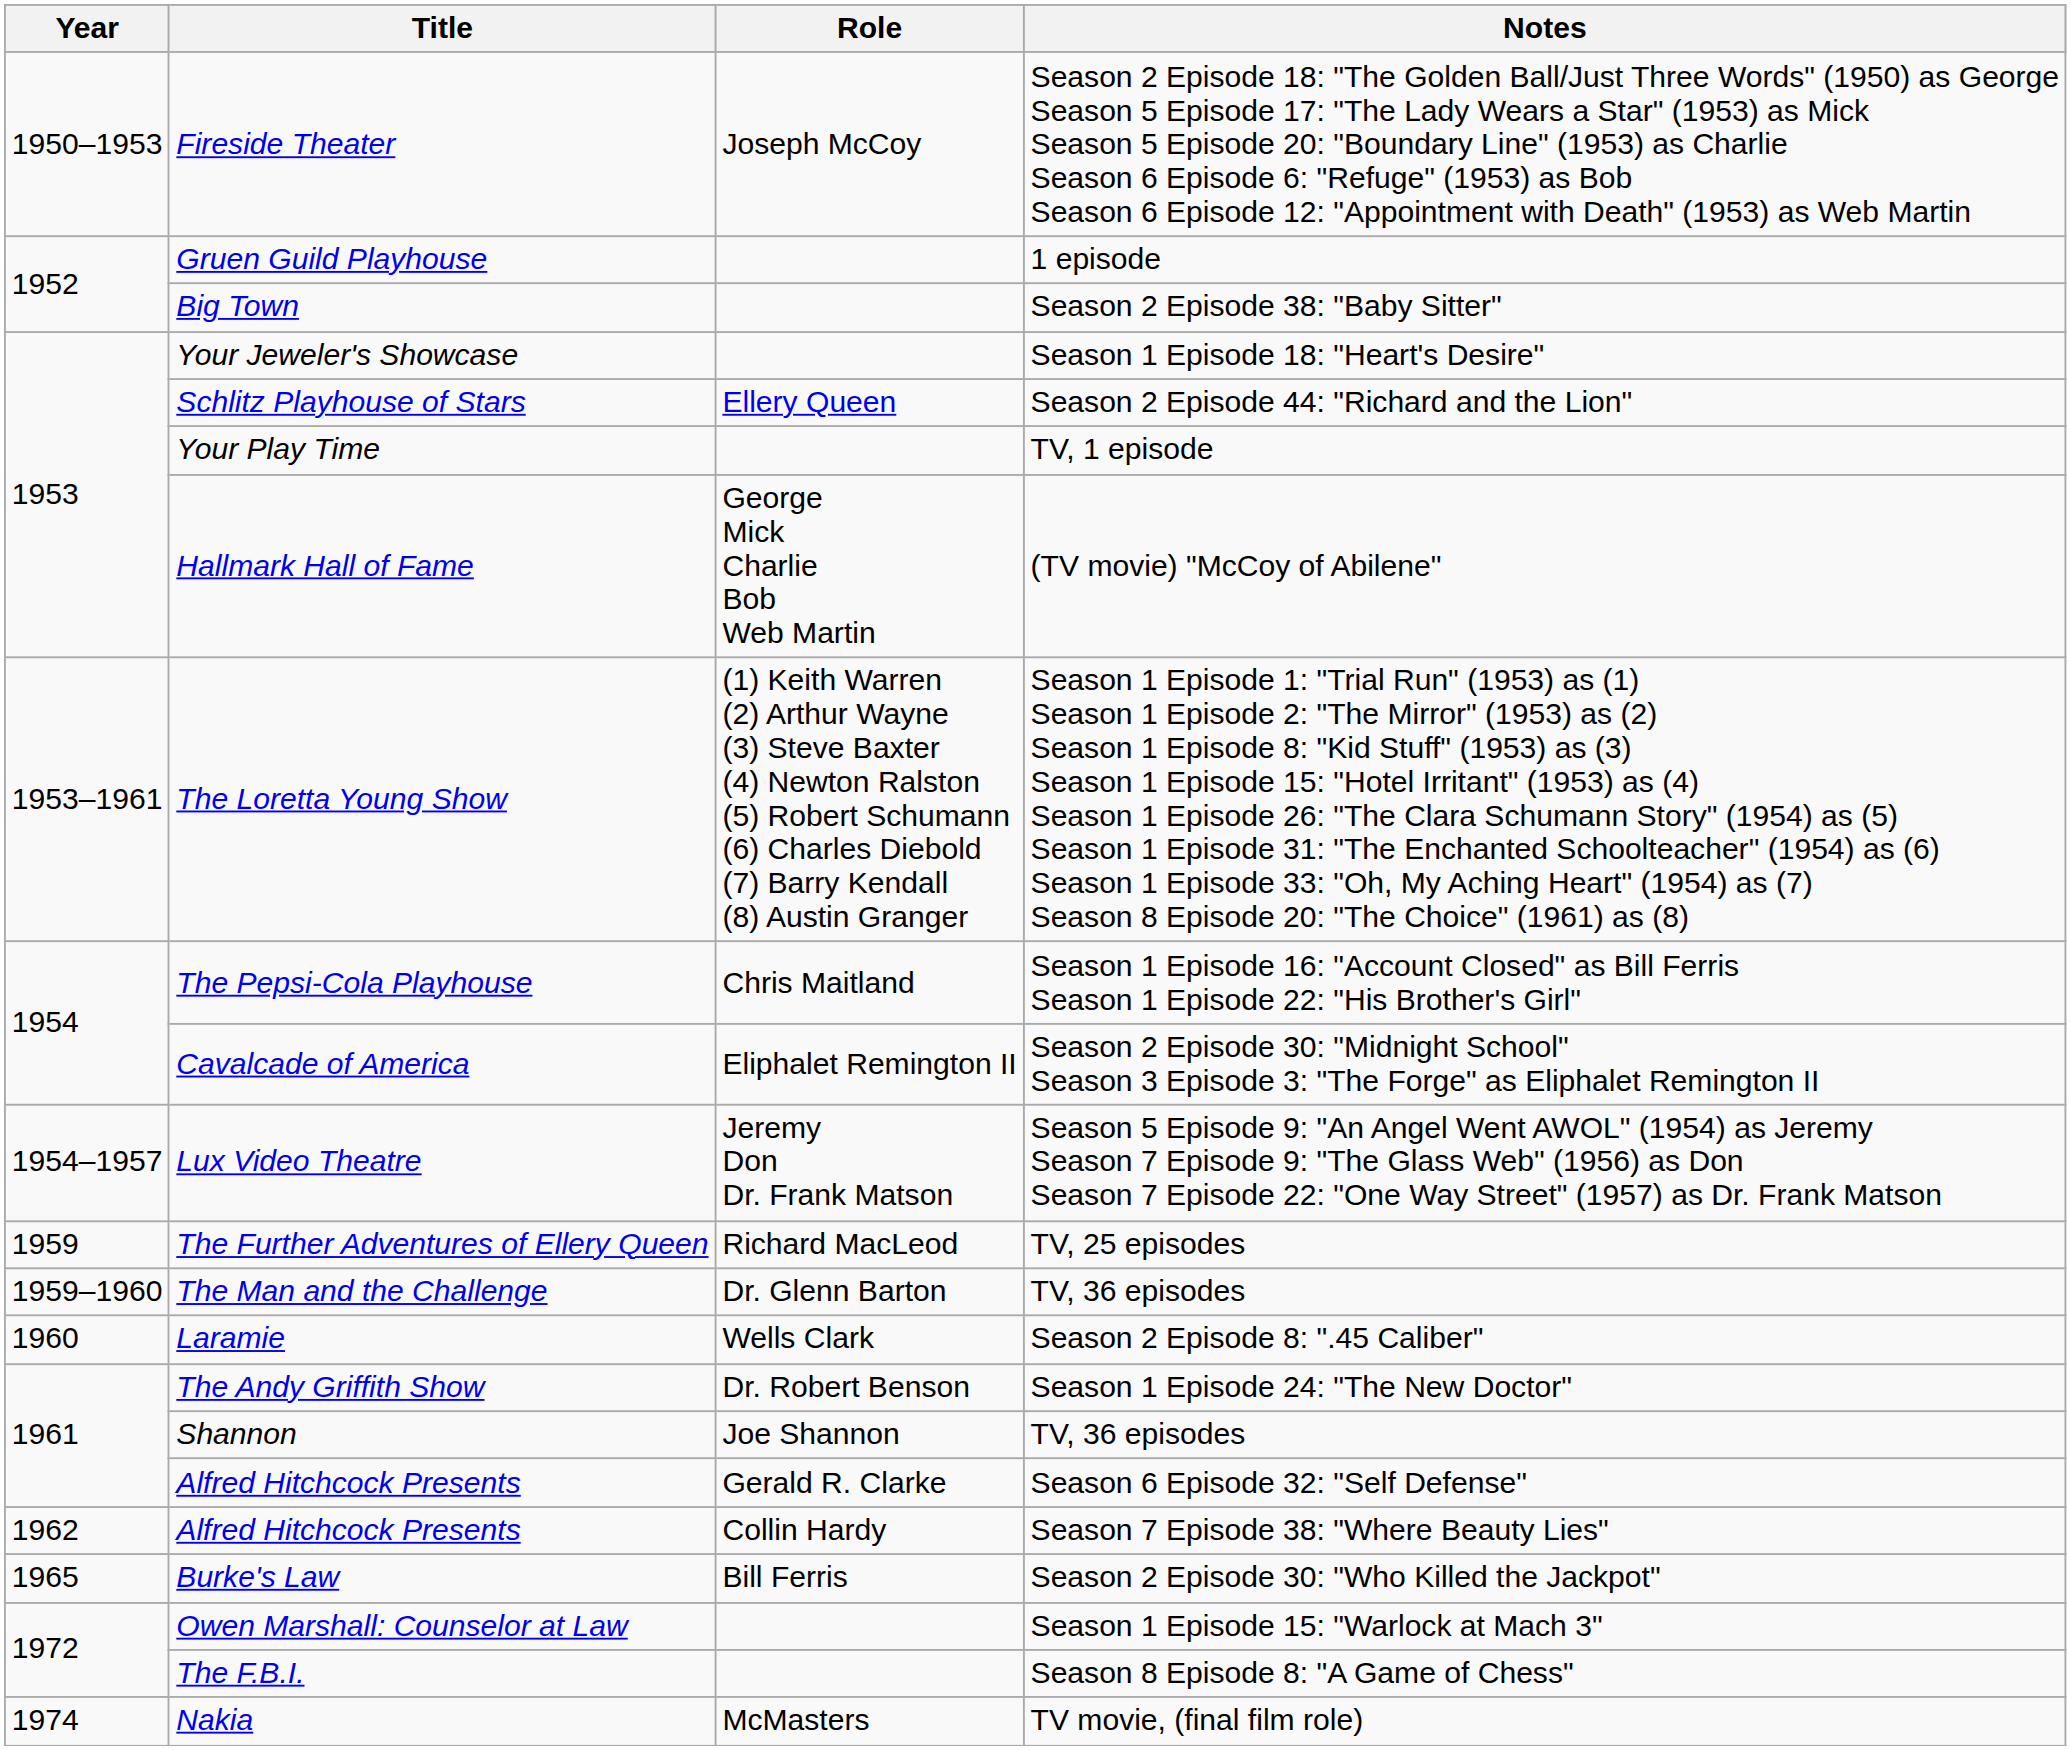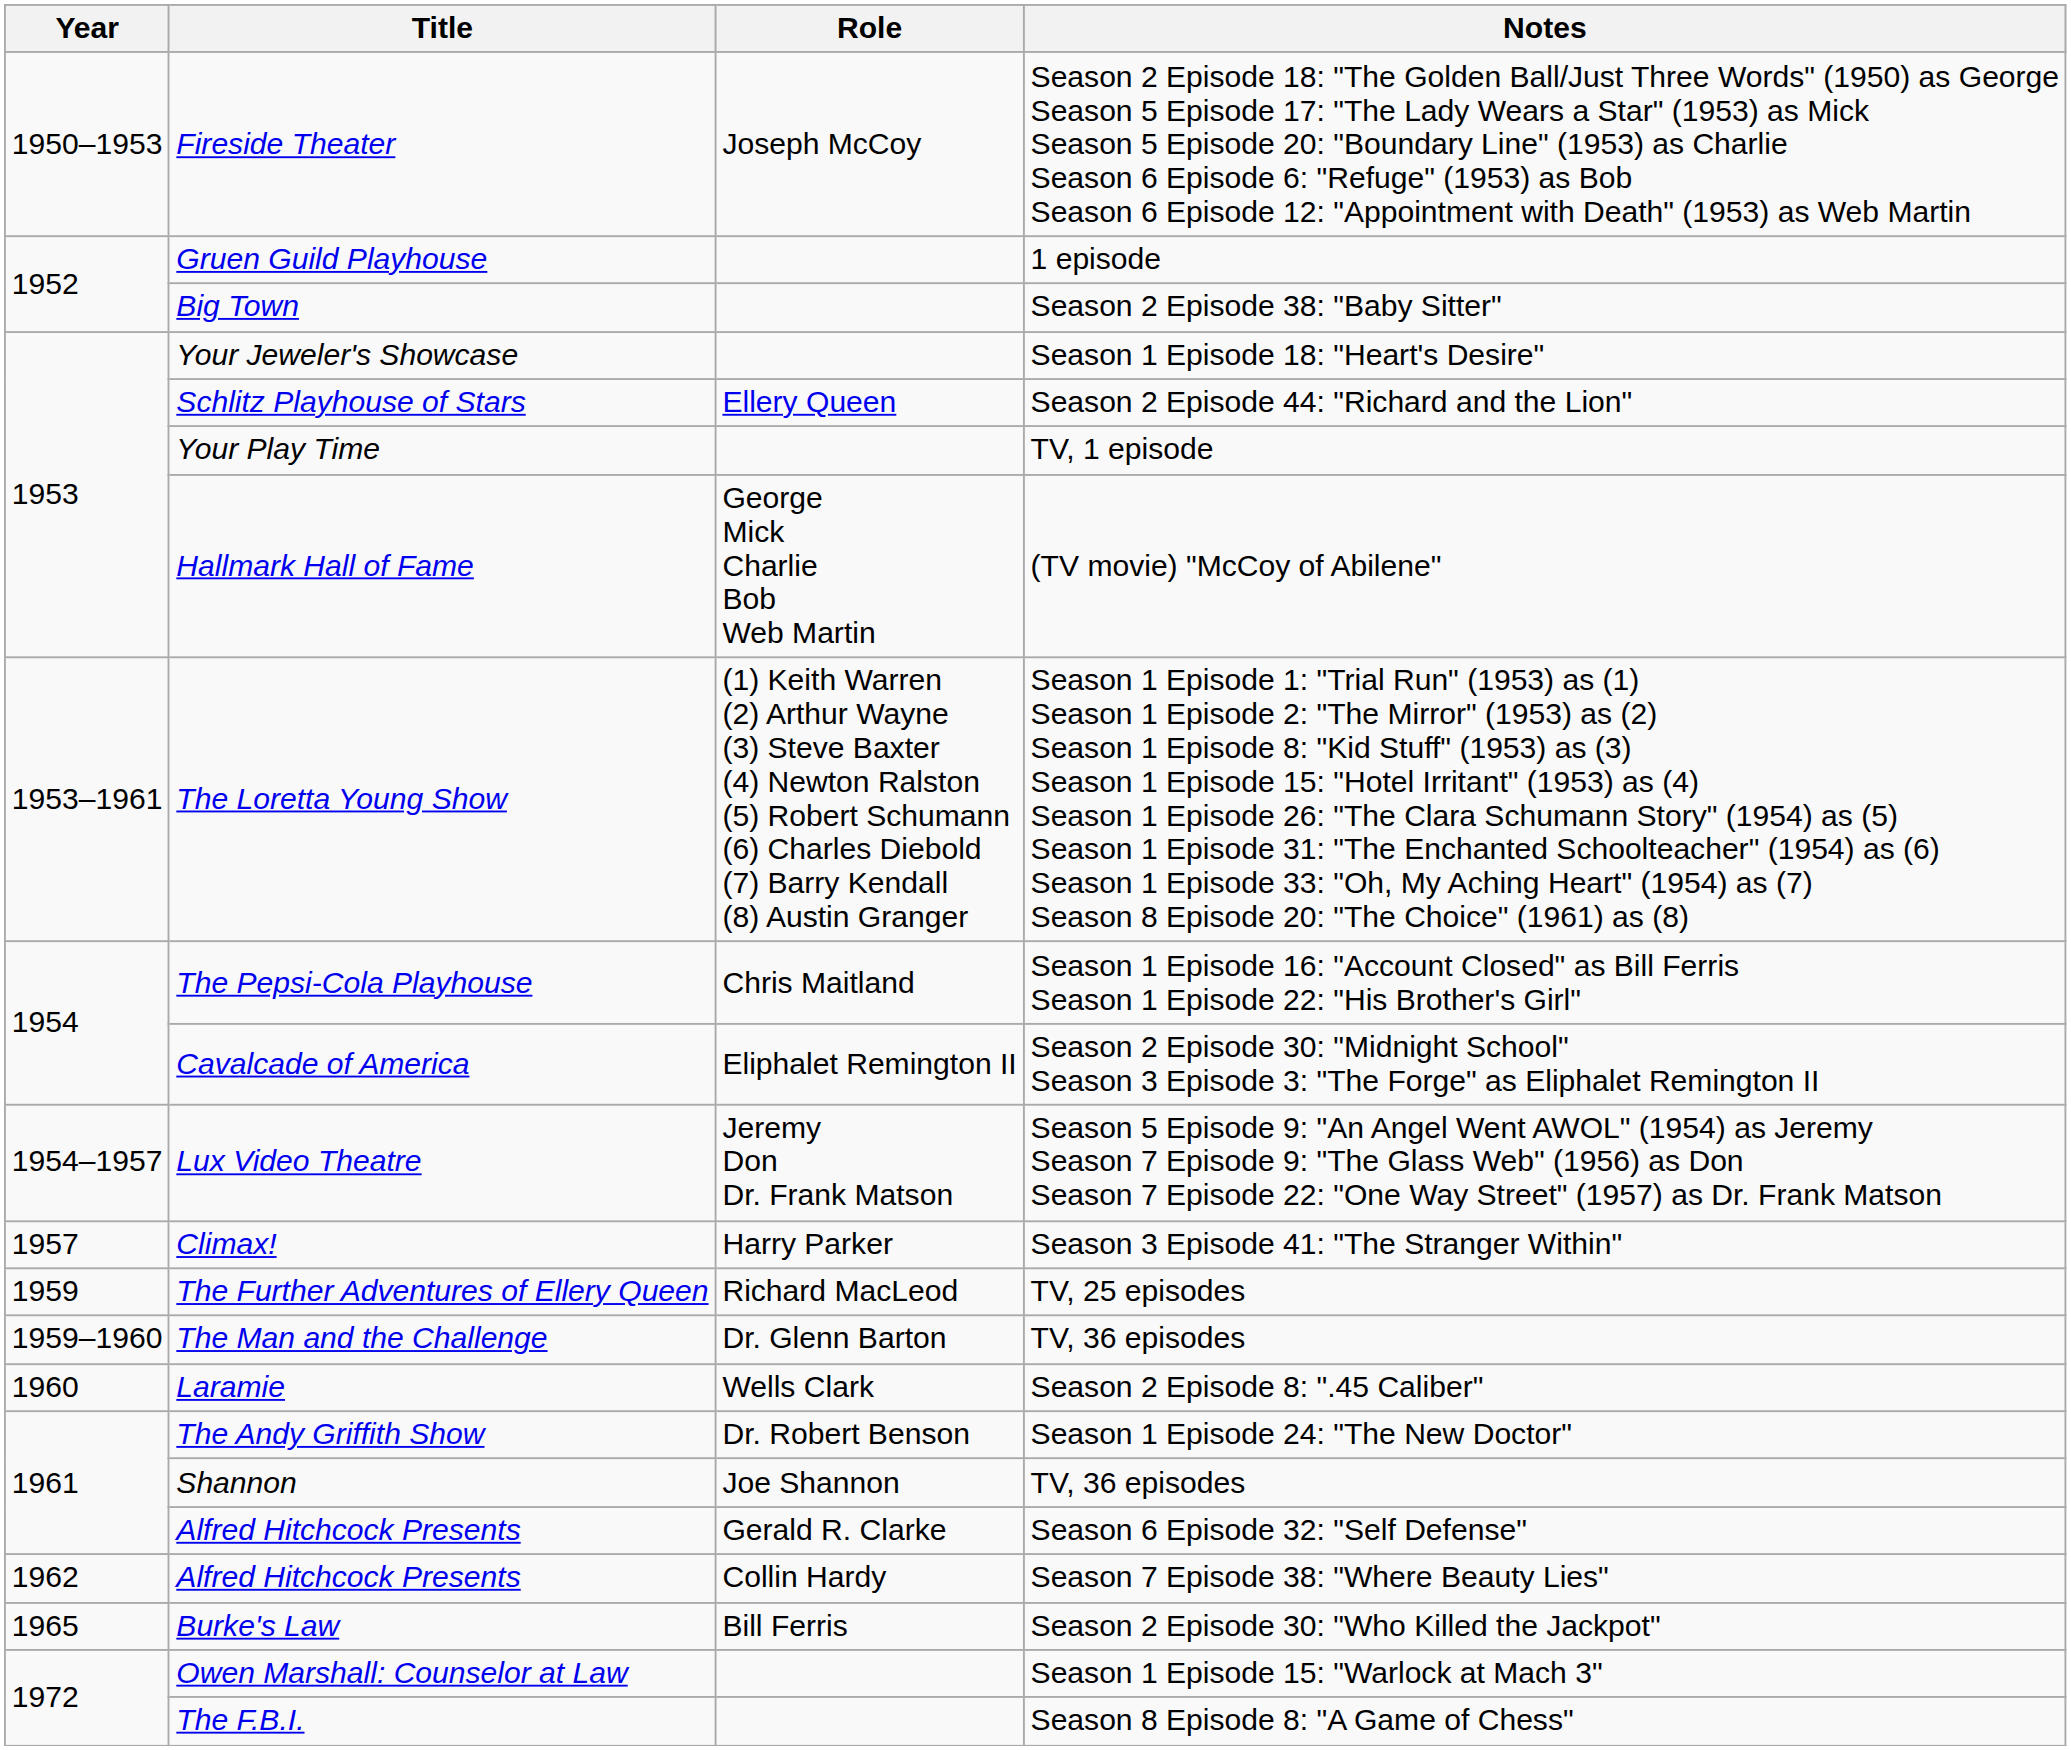 <table class="wikitable">
 <tr style="background:#b0c4de; text-align:center;">
 <th>Year</th>
 <th>Title</th>
 <th>Role</th>
 <th>Notes</th>
 </tr>
 <tr>
 <td>1950–1953</td>
 <td><em><a href='#'>Fireside Theater</a></em></td>
 <td>Joseph McCoy</td>
 <td>Season 2 Episode 18: "The Golden Ball/Just Three Words" (1950) as George<br>Season 5 Episode 17: "The Lady Wears a Star" (1953) as Mick<br>Season 5 Episode 20: "Boundary Line" (1953) as Charlie<br>Season 6 Episode 6: "Refuge" (1953) as Bob<br>Season 6 Episode 12: "Appointment with Death" (1953) as Web Martin</td>
 </tr>
 <tr>
 <td rowspan="2">1952</td>
 <td><em><a href='#'>Gruen Guild Playhouse</a></em></td>
 <td></td>
 <td>1 episode</td>
 </tr>
 <tr>
 <td><em><a href='#'>Big Town</a></em></td>
 <td></td>
 <td>Season 2 Episode 38: "Baby Sitter"</td>
 </tr>
 <tr>
 <td rowspan="4">1953</td>
 <td><em>Your Jeweler's Showcase</em></td>
 <td></td>
 <td>Season 1 Episode 18: "Heart's Desire"</td>
 </tr>
 <tr>
 <td><em><a href='#'>Schlitz Playhouse of Stars</a></em></td>
 <td><a href='#'>Ellery Queen</a></td>
 <td>Season 2 Episode 44: "Richard and the Lion"</td>
 </tr>
 <tr>
 <td><em>Your Play Time</em></td>
 <td></td>
 <td>TV, 1 episode</td>
 </tr>
 <tr>
 <td><em><a href='#'>Hallmark Hall of Fame</a></em></td>
 <td>George <br>Mick <br>Charlie <br>Bob <br> Web Martin</td>
 <td>(TV movie) "McCoy of Abilene"</td>
 </tr>
 <tr>
 <td>1953–1961</td>
 <td><em><a href='#'>The Loretta Young Show</a></em></td>
 <td>(1) Keith Warren <br>(2) Arthur Wayne <br>(3) Steve Baxter <br>(4) Newton Ralston <br>(5) Robert Schumann <br>(6) Charles Diebold <br>(7) Barry Kendall <br>(8) Austin Granger</td>
 <td>Season 1 Episode 1: "Trial Run" (1953) as (1)<br>Season 1 Episode 2: "The Mirror" (1953) as (2)<br>Season 1 Episode 8: "Kid Stuff" (1953) as (3)<br>Season 1 Episode 15: "Hotel Irritant" (1953) as (4)<br>Season 1 Episode 26: "The Clara Schumann Story" (1954) as (5)<br>Season 1 Episode 31: "The Enchanted Schoolteacher" (1954) as (6)<br>Season 1 Episode 33: "Oh, My Aching Heart" (1954) as (7)<br>Season 8 Episode 20: "The Choice" (1961) as (8)</td>
 </tr>
 <tr>
 <td rowspan="2">1954</td>
 <td><em><a href='#'>The Pepsi-Cola Playhouse</a></em></td>
 <td>Chris Maitland</td>
 <td>Season 1 Episode 16: "Account Closed" as Bill Ferris<br>Season 1 Episode 22: "His Brother's Girl"</td>
 </tr>
 <tr>
 <td><em><a href='#'>Cavalcade of America</a></em></td>
 <td>Eliphalet Remington II</td>
 <td>Season 2 Episode 30: "Midnight School"<br>Season 3 Episode 3: "The Forge" as Eliphalet Remington II</td>
 </tr>
 <tr>
 <td>1954–1957</td>
 <td><em><a href='#'>Lux Video Theatre</a></em></td>
 <td>Jeremy <br>Don <br> Dr. Frank Matson</td>
 <td>Season 5 Episode 9: "An Angel Went AWOL" (1954) as Jeremy<br>Season 7 Episode 9: "The Glass Web" (1956) as Don<br>Season 7 Episode 22: "One Way Street" (1957) as Dr. Frank Matson</td>
 </tr>
 <tr>
+<td>1957</td>
+<td><em><a href='#'>Climax!</a></em></td>
+<td>Harry Parker</td>
+<td>Season 3 Episode 41: "The Stranger Within"</td>
+</tr>
+<tr>
 <td>1959</td>
 <td><em><a href='#'>The Further Adventures of Ellery Queen</a></em></td>
 <td>Richard MacLeod</td>
 <td>TV, 25 episodes</td>
 </tr>
 <tr>
 <td>1959–1960</td>
 <td><em><a href='#'>The Man and the Challenge</a></em></td>
 <td>Dr. Glenn Barton</td>
 <td>TV, 36 episodes</td>
 </tr>
 <tr>
 <td>1960</td>
 <td><em><a href='#'>Laramie</a></em></td>
 <td>Wells Clark</td>
 <td>Season 2 Episode 8: ".45 Caliber"</td>
 </tr>
 <tr>
 <td rowspan="3">1961</td>
 <td><em><a href='#'>The Andy Griffith Show</a></em></td>
 <td>Dr. Robert Benson</td>
 <td>Season 1 Episode 24: "The New Doctor"</td>
 </tr>
 <tr>
 <td><em>Shannon</em></td>
 <td>Joe Shannon</td>
 <td>TV, 36 episodes</td>
 </tr>
 <tr>
 <td><em><a href='#'>Alfred Hitchcock Presents</a></em></td>
 <td>Gerald R. Clarke</td>
 <td>Season 6 Episode 32: "Self Defense"</td>
 </tr>
 <tr>
 <td>1962</td>
 <td><em><a href='#'>Alfred Hitchcock Presents</a></em></td>
 <td>Collin Hardy</td>
 <td>Season 7 Episode 38: "Where Beauty Lies"</td>
 </tr>
 <tr>
 <td>1965</td>
 <td><em><a href='#'>Burke's Law</a></em></td>
 <td>Bill Ferris</td>
 <td>Season 2 Episode 30: "Who Killed the Jackpot"</td>
 </tr>
 <tr>
 <td rowspan="2">1972</td>
 <td><em><a href='#'>Owen Marshall: Counselor at Law</a></em></td>
 <td></td>
 <td>Season 1 Episode 15: "Warlock at Mach 3"</td>
 </tr>
 <tr>
 <td><em><a href='#'>The F.B.I.</a></em></td>
 <td></td>
 <td>Season 8 Episode 8: "A Game of Chess"</td>
 </tr>
-<tr>
-<td>1974</td>
-<td><em><a href='#'>Nakia</a></em></td>
-<td>McMasters</td>
-<td>TV movie, (final film role)</td>
-</tr>
 </table>
